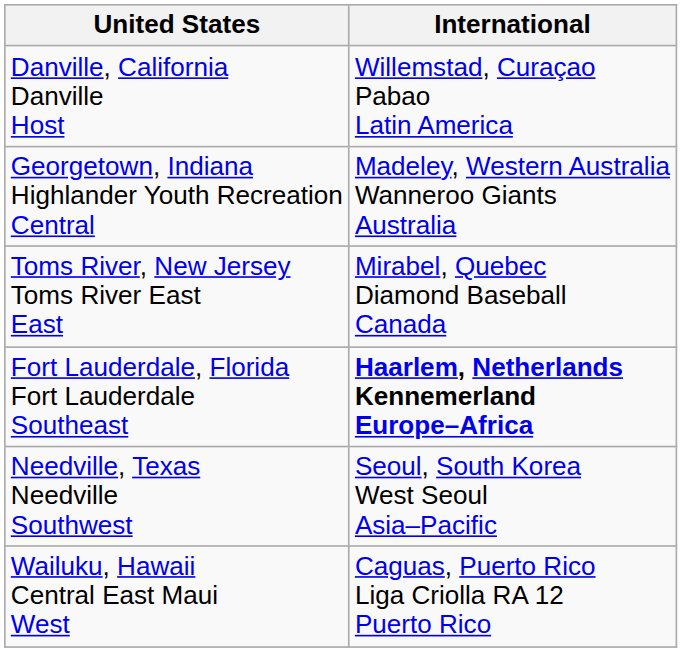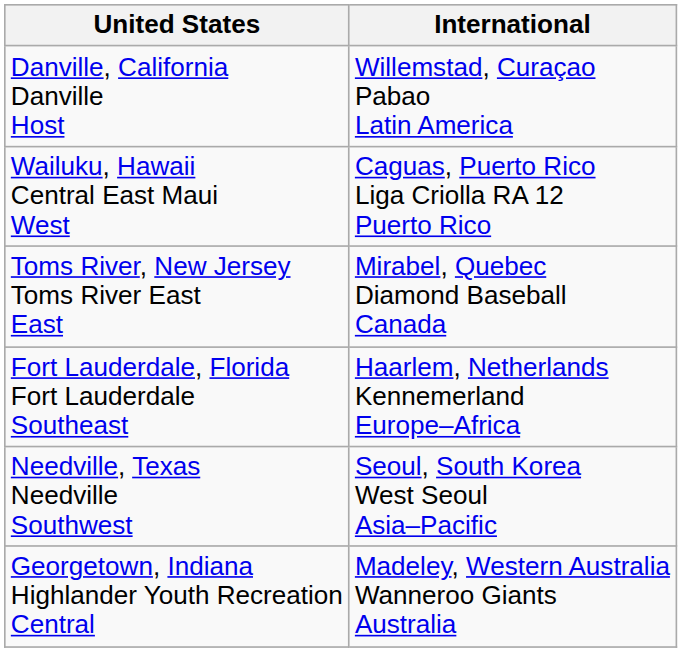 <table class="wikitable">
 <tr>
 <th>United States</th>
 <th>International</th>
 </tr>
 <tr>
 <td> <a href='#'>Danville</a>, <a href='#'>California</a><br>Danville<br><a href='#'>Host</a></td>
 <td> <a href='#'>Willemstad</a>, <a href='#'>Curaçao</a><br>Pabao<br><a href='#'>Latin America</a></td>
 </tr>
 <tr>
-<td> <a href='#'>Georgetown</a>, <a href='#'>Indiana</a><br>Highlander Youth Recreation<br><a href='#'>Central</a></td>
-<td>  <a href='#'>Madeley</a>, <a href='#'>Western Australia</a><br>Wanneroo Giants <br><a href='#'>Australia</a></td>
+<td> <a href='#'>Wailuku</a>, <a href='#'>Hawaii</a><br>Central East Maui<br><a href='#'>West</a></td>
+<td> <a href='#'>Caguas</a>, <a href='#'>Puerto Rico</a><br>Liga Criolla RA 12<br><a href='#'>Puerto Rico</a></td>
 </tr>
 <tr>
 <td> <a href='#'>Toms River</a>, <a href='#'>New Jersey</a><br>Toms River East<br><a href='#'>East</a></td>
 <td>  <a href='#'>Mirabel</a>, <a href='#'>Quebec</a><br>Diamond Baseball<br><a href='#'>Canada</a></td>
 </tr>
 <tr>
 <td> <a href='#'>Fort Lauderdale</a>, <a href='#'>Florida</a><br>Fort Lauderdale<br><a href='#'>Southeast</a></td>
-<td><strong> <a href='#'>Haarlem</a>, <a href='#'>Netherlands</a><br> Kennemerland<br><a href='#'>Europe–Africa</a></strong></td>
+<td> <a href='#'>Haarlem</a>, <a href='#'>Netherlands</a><br> Kennemerland<br><a href='#'>Europe–Africa</a></td>
 </tr>
 <tr>
 <td> <a href='#'>Needville</a>, <a href='#'>Texas</a><br>Needville<br><a href='#'>Southwest</a></td>
 <td> <a href='#'>Seoul</a>, <a href='#'>South Korea</a><br>West Seoul<br><a href='#'>Asia–Pacific</a></td>
 </tr>
 <tr>
-<td> <a href='#'>Wailuku</a>, <a href='#'>Hawaii</a><br>Central East Maui<br><a href='#'>West</a></td>
-<td> <a href='#'>Caguas</a>, <a href='#'>Puerto Rico</a><br>Liga Criolla RA 12<br><a href='#'>Puerto Rico</a></td>
+<td> <a href='#'>Georgetown</a>, <a href='#'>Indiana</a><br>Highlander Youth Recreation<br><a href='#'>Central</a></td>
+<td>  <a href='#'>Madeley</a>, <a href='#'>Western Australia</a><br>Wanneroo Giants <br><a href='#'>Australia</a></td>
 </tr>
 </table>
